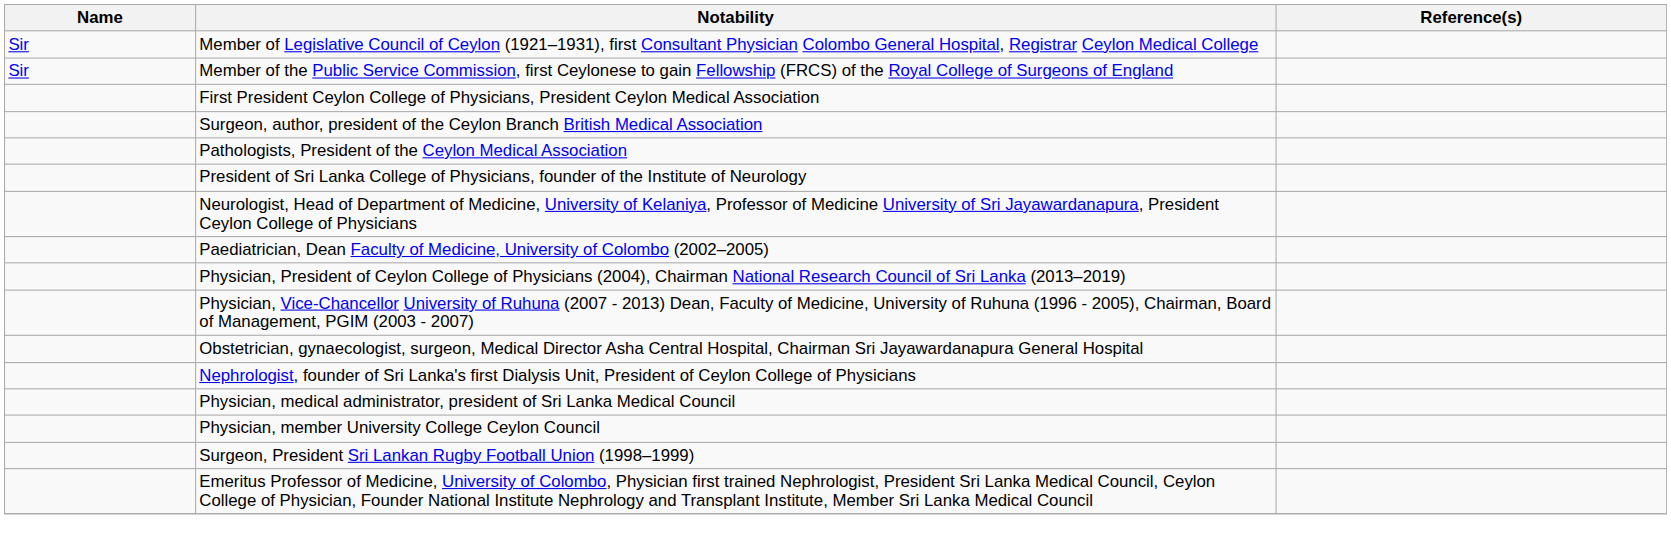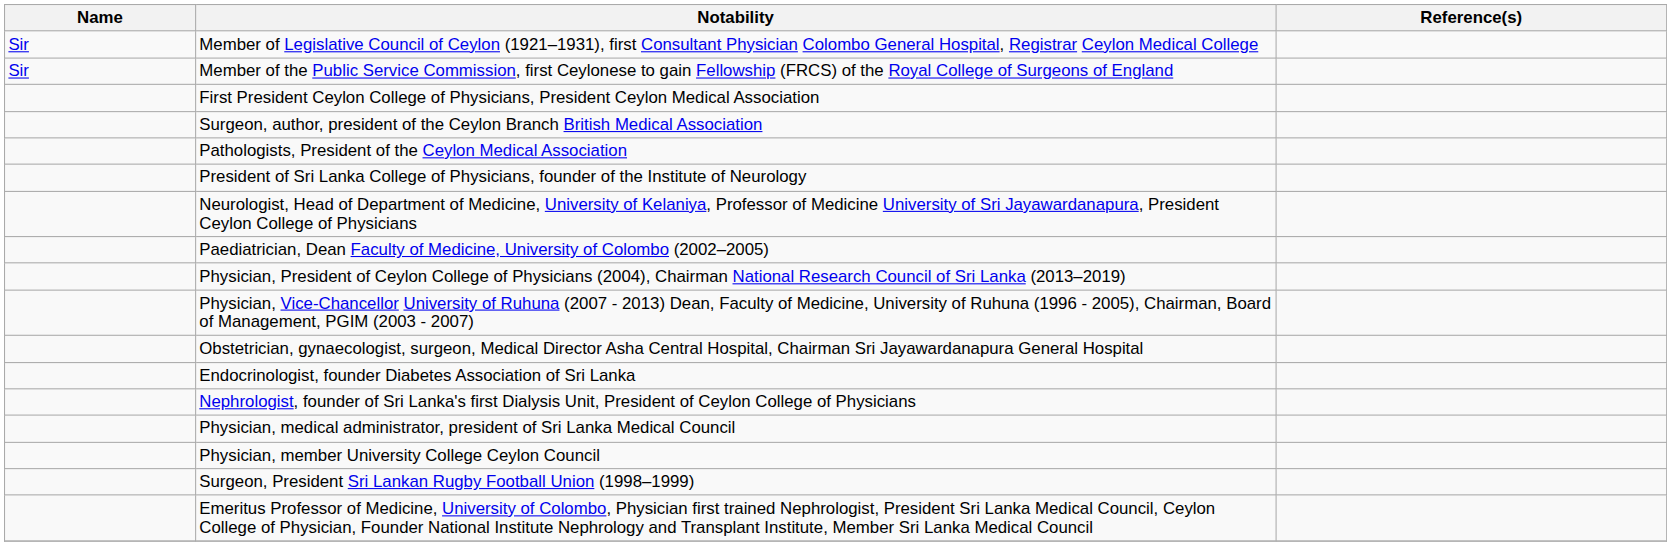 <table class="wikitable sortable" style="width:100%">
 <tr>
 <th style="width:*;">Name</th>
 <th style="width:65%;" class="unsortable">Notability</th>
 <th style="width:*;" class="unsortable">Reference(s)</th>
 </tr>
 <tr>
 <td><a href='#'>Sir</a> </td>
 <td>Member of <a href='#'>Legislative Council of Ceylon</a> (1921–1931), first <a href='#'>Consultant Physician</a> <a href='#'>Colombo General Hospital</a>, <a href='#'>Registrar</a> <a href='#'>Ceylon Medical College</a></td>
 <td style="text-align:center;"></td>
 </tr>
 <tr>
 <td><a href='#'>Sir</a> </td>
 <td>Member of the <a href='#'>Public Service Commission</a>, first Ceylonese to gain <a href='#'>Fellowship</a> (FRCS) of the <a href='#'>Royal College of Surgeons of England</a></td>
 <td style="text-align:center;"></td>
 </tr>
 <tr>
 <td></td>
 <td>First President Ceylon College of Physicians, President Ceylon Medical Association</td>
 <td style="text-align:center;"></td>
 </tr>
 <tr>
 <td></td>
 <td>Surgeon, author, president of the Ceylon Branch <a href='#'>British Medical Association</a></td>
 <td style="text-align:center;"></td>
 </tr>
 <tr>
 <td></td>
 <td>Pathologists, President of the <a href='#'>Ceylon Medical Association</a></td>
 <td style="text-align:center;"></td>
 </tr>
 <tr>
 <td></td>
 <td>President of Sri Lanka College of Physicians, founder of the Institute of Neurology</td>
 <td style="text-align:center;"></td>
 </tr>
 <tr>
 <td></td>
 <td>Neurologist, Head of Department of Medicine, <a href='#'>University of Kelaniya</a>, Professor of Medicine <a href='#'>University of Sri Jayawardanapura</a>, President Ceylon College of Physicians</td>
 <td style="text-align:center;"></td>
 </tr>
 <tr>
 <td></td>
 <td>Paediatrician, Dean <a href='#'>Faculty of Medicine, University of Colombo</a> (2002–2005)</td>
 <td style="text-align:center;"></td>
 </tr>
 <tr>
 <td></td>
 <td>Physician, President of Ceylon College of Physicians (2004), Chairman <a href='#'>National Research Council of Sri Lanka</a> (2013–2019)</td>
 <td style="text-align:center;"></td>
 </tr>
 <tr>
 <td></td>
 <td>Physician, <a href='#'>Vice-Chancellor</a> <a href='#'>University of Ruhuna</a> (2007 - 2013) Dean, Faculty of Medicine, University of Ruhuna (1996 - 2005), Chairman, Board of Management, PGIM (2003 - 2007)</td>
 <td style="text-align:center;"></td>
 </tr>
 <tr>
 <td></td>
 <td>Obstetrician, gynaecologist, surgeon, Medical Director Asha Central Hospital, Chairman Sri Jayawardanapura General Hospital</td>
 <td style="text-align:center;"></td>
 </tr>
 <tr>
 <td></td>
+<td>Endocrinologist, founder Diabetes Association of Sri Lanka</td>
+<td style="text-align:center;"></td>
+</tr>
+<tr>
+<td></td>
 <td><a href='#'>Nephrologist</a>, founder of Sri Lanka's first Dialysis Unit, President of Ceylon College of Physicians</td>
 <td style="text-align:center;"></td>
 </tr>
 <tr>
 <td></td>
 <td>Physician, medical administrator, president of Sri Lanka Medical Council</td>
 <td style="text-align:center;"></td>
 </tr>
 <tr>
 <td></td>
 <td>Physician, member University College Ceylon Council</td>
 <td style="text-align:center;"></td>
 </tr>
 <tr>
 <td></td>
 <td>Surgeon, President <a href='#'>Sri Lankan Rugby Football Union</a> (1998–1999)</td>
 <td style="text-align:center;"></td>
 </tr>
 <tr>
 <td></td>
 <td>Emeritus Professor of Medicine, <a href='#'>University of Colombo</a>, Physician first trained Nephrologist, President Sri Lanka Medical Council, Ceylon College of Physician, Founder National Institute Nephrology and Transplant Institute, Member Sri Lanka Medical Council</td>
 <td style="text-align:center;"></td>
 </tr>
 <tr>
 </tr>
 </table>
